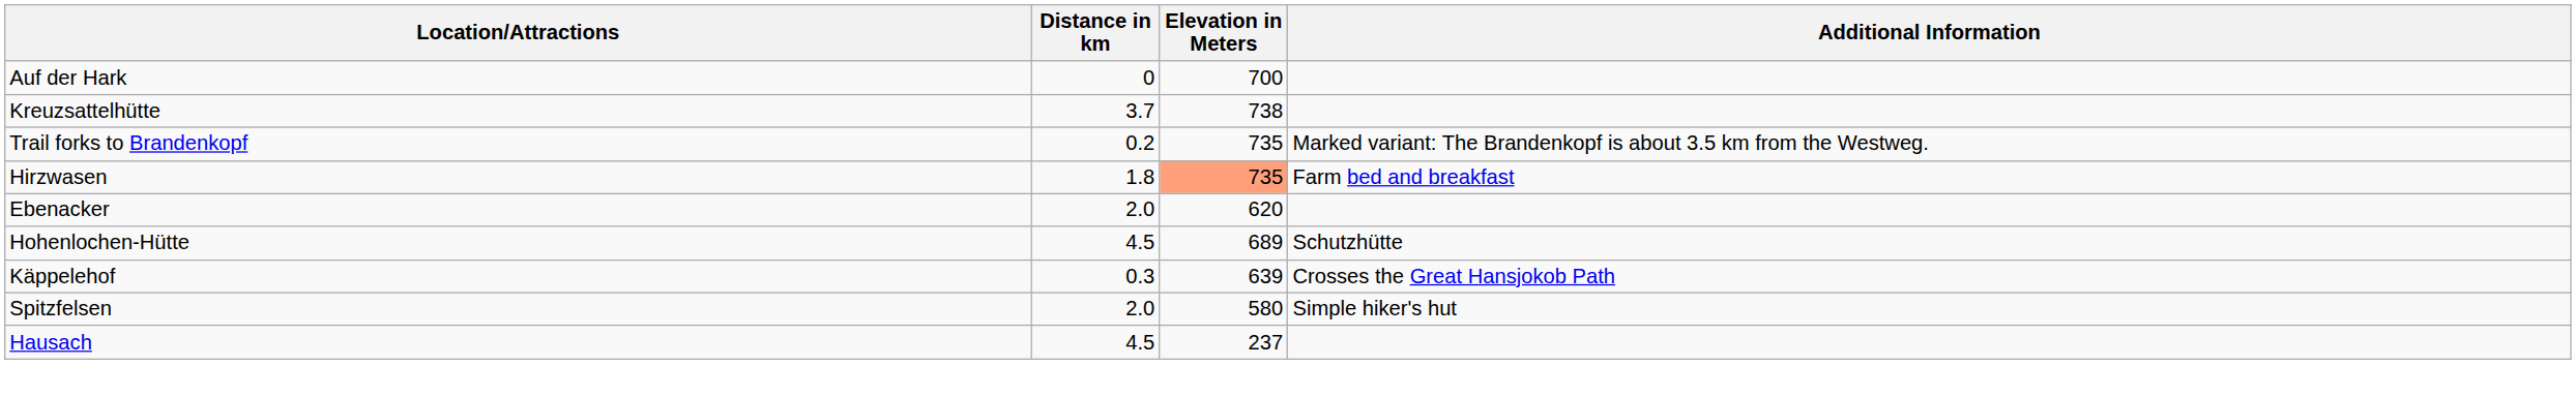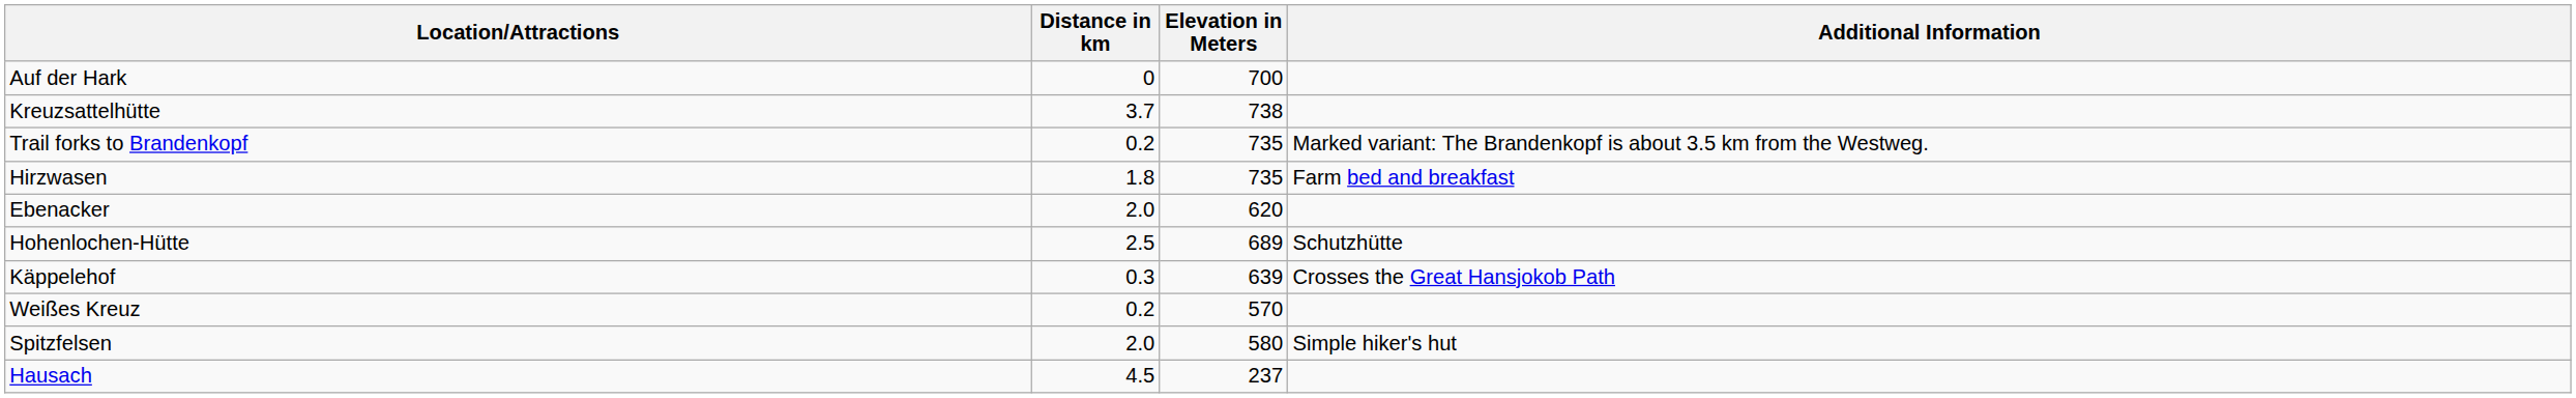 <table class="wikitable">
 <tr>
 <th width="40%">Location/Attractions</th>
 <th width="5%">Distance in km</th>
 <th width="5%">Elevation in Meters</th>
 <th width="50%">Additional Information</th>
 </tr>
 <tr valign="top">
 <td>Auf der Hark</td>
 <td align="right">0</td>
 <td align="right">700</td>
 <td></td>
 </tr>
 <tr valign="top">
 <td>Kreuzsattelhütte</td>
 <td align="right">3.7</td>
 <td align="right">738</td>
 <td></td>
 </tr>
 <tr valign="top">
 <td>Trail forks to <a href='#'>Brandenkopf</a></td>
 <td align="right">0.2</td>
 <td align="right">735</td>
 <td>Marked variant: The Brandenkopf is about 3.5 km from the Westweg.</td>
 </tr>
 <tr valign="top">
 <td>Hirzwasen</td>
 <td align="right">1.8</td>
-<td align="right" style="background: lightsalmon;">735</td>
+<td align="right">735</td>
 <td>Farm <a href='#'>bed and breakfast</a></td>
 </tr>
 <tr valign="top">
 <td>Ebenacker</td>
 <td align="right">2.0</td>
 <td align="right">620</td>
 <td></td>
 </tr>
 <tr valign="top">
 <td>Hohenlochen-Hütte</td>
-<td align="right">4.5</td>
+<td align="right">2.5</td>
 <td align="right">689</td>
 <td>Schutzhütte</td>
 </tr>
 <tr valign="top">
 <td>Käppelehof</td>
 <td align="right">0.3</td>
 <td align="right">639</td>
 <td>Crosses the <a href='#'>Great Hansjokob Path</a></td>
+</tr>
+<tr valign="top">
+<td>Weißes Kreuz</td>
+<td align="right">0.2</td>
+<td align="right">570</td>
+<td></td>
 </tr>
 <tr valign="top">
 <td>Spitzfelsen</td>
 <td align="right">2.0</td>
 <td align="right">580</td>
 <td>Simple hiker's hut</td>
 </tr>
 <tr valign="top">
 <td><a href='#'>Hausach</a></td>
 <td align="right">4.5</td>
 <td align="right">237</td>
 <td></td>
 </tr>
 </table>
